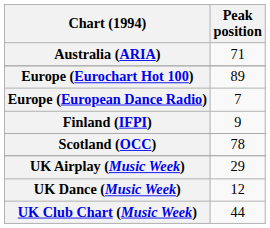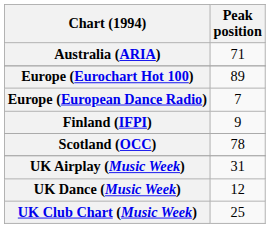 <table class="wikitable sortable plainrowheaders">
 <tr>
 <th>Chart (1994)</th>
 <th>Peak<br>position</th>
 </tr>
 <tr>
 <th scope="row">Australia (<a href='#'>ARIA</a>)</th>
 <td align="center">71</td>
 </tr>
 <tr>
 </tr>
 <tr>
 <th scope="row">Europe (<a href='#'>Eurochart Hot 100</a>)</th>
 <td align="center">89</td>
 </tr>
 <tr>
 <th scope="row">Europe (<a href='#'>European Dance Radio</a>)</th>
 <td align="center">7</td>
 </tr>
 <tr>
 <th scope="row">Finland (<a href='#'>IFPI</a>)</th>
 <td align="center">9</td>
 </tr>
 <tr>
 </tr>
 <tr>
 </tr>
 <tr>
 </tr>
 <tr>
 </tr>
 <tr>
 <th scope="row">Scotland (<a href='#'>OCC</a>)</th>
 <td align="center">78</td>
 </tr>
 <tr>
 </tr>
 <tr>
 </tr>
 <tr>
 <th scope="row">UK Airplay (<em><a href='#'>Music Week</a></em>)</th>
-<td align="center">29</td>
+<td align="center">31</td>
 </tr>
 <tr>
 <th scope="row">UK Dance (<em><a href='#'>Music Week</a></em>)</th>
 <td align="center">12</td>
 </tr>
 <tr>
 <th scope="row"><a href='#'>UK Club Chart</a> (<em><a href='#'>Music Week</a></em>)</th>
-<td align="center">44</td>
+<td align="center">25</td>
 </tr>
 </table>
